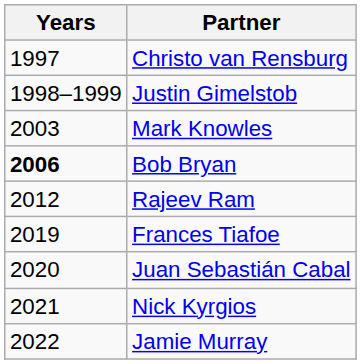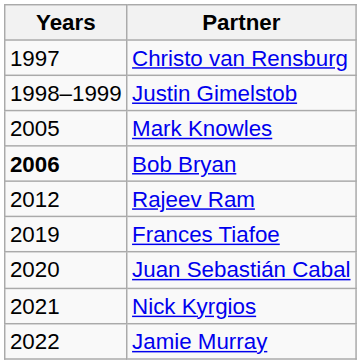 <table class=wikitable style=font-size:95%>
 <tr>
 <th>Years</th>
 <th>Partner</th>
 </tr>
 <tr>
 <td>1997</td>
 <td> <a href='#'>Christo van Rensburg</a></td>
 </tr>
 <tr>
 <td>1998–1999</td>
 <td> <a href='#'>Justin Gimelstob</a></td>
 </tr>
 <tr>
-<td>2003</td>
+<td>2005</td>
 <td> <a href='#'>Mark Knowles</a></td>
 </tr>
 <tr>
 <td><strong>2006</strong></td>
 <td> <a href='#'>Bob Bryan</a></td>
 </tr>
 <tr>
 <td>2012</td>
 <td> <a href='#'>Rajeev Ram</a></td>
 </tr>
 <tr>
 <td>2019</td>
 <td> <a href='#'>Frances Tiafoe</a></td>
 </tr>
 <tr>
 <td>2020</td>
 <td> <a href='#'>Juan Sebastián Cabal</a></td>
 </tr>
 <tr>
 <td>2021</td>
 <td> <a href='#'>Nick Kyrgios</a></td>
 </tr>
 <tr>
 <td>2022</td>
 <td> <a href='#'>Jamie Murray</a></td>
 </tr>
 </table>
